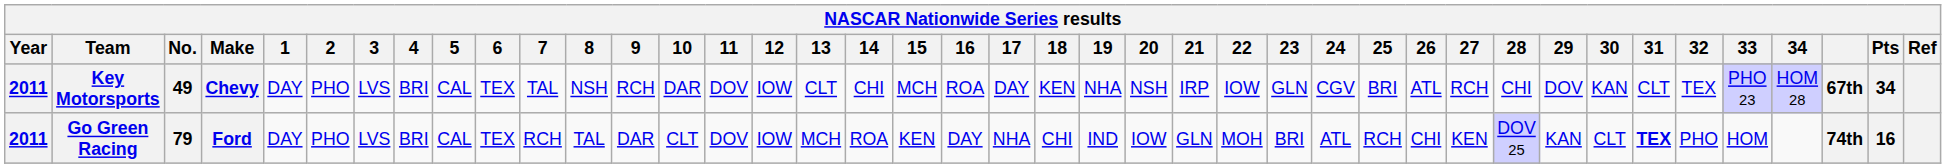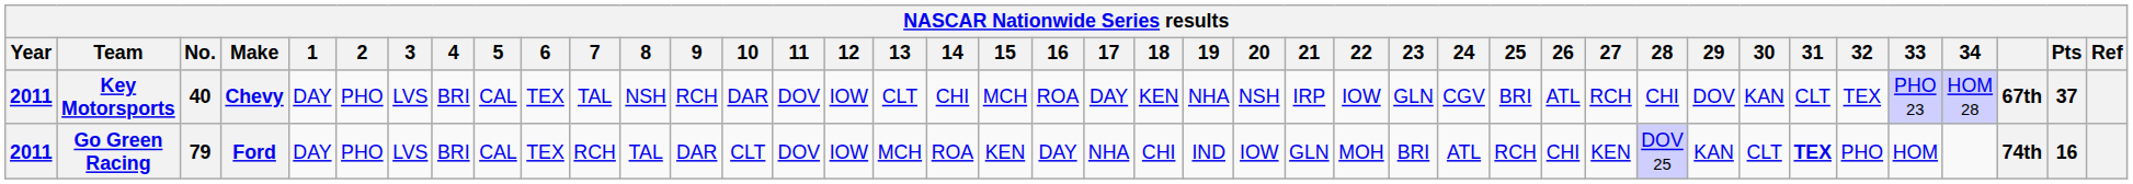 <table class="wikitable" style="text-align:center; font-size:75%">
 <tr>
 <th colspan=41><a href='#'>NASCAR Nationwide Series</a> results</th>
 </tr>
 <tr>
 <th>Year</th>
 <th>Team</th>
 <th>No.</th>
 <th>Make</th>
 <th>1</th>
 <th>2</th>
 <th>3</th>
 <th>4</th>
 <th>5</th>
 <th>6</th>
 <th>7</th>
 <th>8</th>
 <th>9</th>
 <th>10</th>
 <th>11</th>
 <th>12</th>
 <th>13</th>
 <th>14</th>
 <th>15</th>
 <th>16</th>
 <th>17</th>
 <th>18</th>
 <th>19</th>
 <th>20</th>
 <th>21</th>
 <th>22</th>
 <th>23</th>
 <th>24</th>
 <th>25</th>
 <th>26</th>
 <th>27</th>
 <th>28</th>
 <th>29</th>
 <th>30</th>
 <th>31</th>
 <th>32</th>
 <th>33</th>
 <th>34</th>
 <th></th>
 <th>Pts</th>
 <th>Ref</th>
 </tr>
 <tr>
 <th><a href='#'>2011</a></th>
 <th><a href='#'>Key Motorsports</a></th>
-<th>49</th>
+<th>40</th>
 <th><a href='#'>Chevy</a></th>
 <td><a href='#'>DAY</a></td>
 <td><a href='#'>PHO</a></td>
 <td><a href='#'>LVS</a></td>
 <td><a href='#'>BRI</a></td>
 <td><a href='#'>CAL</a></td>
 <td><a href='#'>TEX</a></td>
 <td><a href='#'>TAL</a></td>
 <td><a href='#'>NSH</a></td>
 <td><a href='#'>RCH</a></td>
 <td><a href='#'>DAR</a></td>
 <td><a href='#'>DOV</a></td>
 <td><a href='#'>IOW</a></td>
 <td><a href='#'>CLT</a></td>
 <td><a href='#'>CHI</a></td>
 <td><a href='#'>MCH</a></td>
 <td><a href='#'>ROA</a></td>
 <td><a href='#'>DAY</a></td>
 <td><a href='#'>KEN</a></td>
 <td><a href='#'>NHA</a></td>
 <td><a href='#'>NSH</a></td>
 <td><a href='#'>IRP</a></td>
 <td><a href='#'>IOW</a></td>
 <td><a href='#'>GLN</a></td>
 <td><a href='#'>CGV</a></td>
 <td><a href='#'>BRI</a></td>
 <td><a href='#'>ATL</a></td>
 <td><a href='#'>RCH</a></td>
 <td><a href='#'>CHI</a></td>
 <td><a href='#'>DOV</a></td>
 <td><a href='#'>KAN</a></td>
 <td><a href='#'>CLT</a></td>
 <td><a href='#'>TEX</a></td>
 <td style="background:#CFCFFF;"><a href='#'>PHO</a><br><small>23</small></td>
 <td style="background:#CFCFFF;"><a href='#'>HOM</a><br><small>28</small></td>
 <th>67th</th>
-<th>34</th>
+<th>37</th>
 <th></th>
 </tr>
 <tr>
 <th><a href='#'>2011</a></th>
 <th><a href='#'>Go Green Racing</a></th>
 <th>79</th>
 <th><a href='#'>Ford</a></th>
 <td><a href='#'>DAY</a></td>
 <td><a href='#'>PHO</a></td>
 <td><a href='#'>LVS</a></td>
 <td><a href='#'>BRI</a></td>
 <td><a href='#'>CAL</a></td>
 <td><a href='#'>TEX</a></td>
 <td><a href='#'>RCH</a></td>
 <td><a href='#'>TAL</a></td>
 <td><a href='#'>DAR</a></td>
 <td><a href='#'>CLT</a></td>
 <td><a href='#'>DOV</a></td>
 <td><a href='#'>IOW</a></td>
 <td><a href='#'>MCH</a></td>
 <td><a href='#'>ROA</a></td>
 <td><a href='#'>KEN</a></td>
 <td><a href='#'>DAY</a></td>
 <td><a href='#'>NHA</a></td>
 <td><a href='#'>CHI</a></td>
 <td><a href='#'>IND</a></td>
 <td><a href='#'>IOW</a></td>
 <td><a href='#'>GLN</a></td>
 <td><a href='#'>MOH</a></td>
 <td><a href='#'>BRI</a></td>
 <td><a href='#'>ATL</a></td>
 <td><a href='#'>RCH</a></td>
 <td><a href='#'>CHI</a></td>
 <td><a href='#'>KEN</a></td>
 <td style="background:#CFCFFF;"><a href='#'>DOV</a><br><small>25</small></td>
 <td><a href='#'>KAN</a></td>
 <td><a href='#'>CLT</a></td>
 <td><strong><a href='#'>TEX</a></strong></td>
 <td><a href='#'>PHO</a></td>
 <td><a href='#'>HOM</a></td>
 <td></td>
 <th>74th</th>
 <th>16</th>
 <th></th>
 </tr>
 </table>
